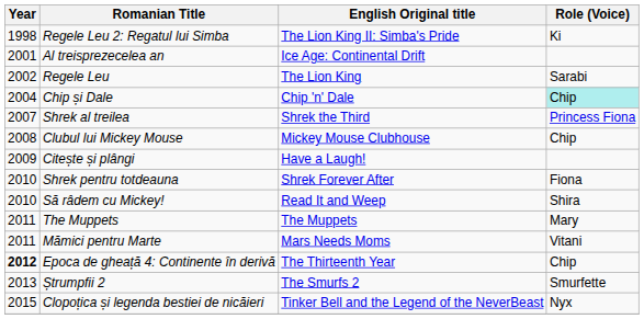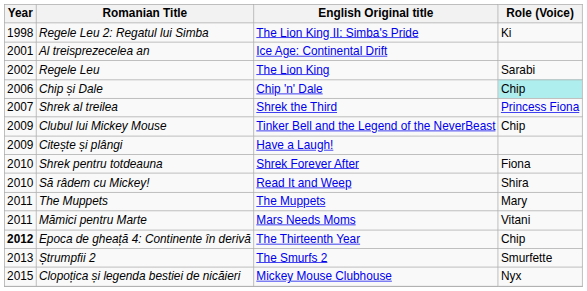 <table class="wikitable sortable">
 <tr>
 <th>Year</th>
 <th>Romanian Title</th>
 <th>English Original title</th>
 <th>Role (Voice)</th>
 </tr>
 <tr>
 <td>1998</td>
 <td><em>Regele Leu 2: Regatul lui Simba</em></td>
 <td><a href='#'>The Lion King II: Simba's Pride</a></td>
 <td>Ki</td>
 </tr>
 <tr>
 <td>2001</td>
 <td><em>Al treisprezecelea an</em></td>
 <td><a href='#'>Ice Age: Continental Drift</a></td>
 <td></td>
 </tr>
 <tr>
 <td>2002</td>
 <td><em>Regele Leu</em></td>
 <td><a href='#'>The Lion King</a></td>
 <td>Sarabi</td>
 </tr>
 <tr>
-<td>2004</td>
+<td>2006</td>
 <td><em>Chip și Dale</em></td>
 <td><a href='#'>Chip 'n' Dale</a></td>
 <td style="background: paleturquoise;">Chip</td>
 </tr>
 <tr>
 <td>2007</td>
 <td><em>Shrek al treilea</em></td>
 <td><a href='#'>Shrek the Third</a></td>
 <td><a href='#'>Princess Fiona</a></td>
 </tr>
 <tr>
-<td>2008</td>
+<td>2009</td>
 <td><em>Clubul lui Mickey Mouse</em></td>
-<td><a href='#'>Mickey Mouse Clubhouse</a></td>
+<td><a href='#'>Tinker Bell and the Legend of the NeverBeast</a></td>
 <td>Chip</td>
 </tr>
 <tr>
 <td>2009</td>
 <td><em>Citește și plângi</em></td>
 <td><a href='#'>Have a Laugh!</a></td>
 <td></td>
 </tr>
 <tr>
 <td>2010</td>
 <td><em>Shrek pentru totdeauna</em></td>
 <td><a href='#'>Shrek Forever After</a></td>
 <td>Fiona</td>
 </tr>
 <tr>
 <td>2010</td>
 <td><em>Să râdem cu Mickey!</em></td>
 <td><a href='#'>Read It and Weep</a></td>
 <td>Shira</td>
 </tr>
 <tr>
 <td>2011</td>
 <td><em>The Muppets</em></td>
 <td><a href='#'>The Muppets</a></td>
 <td>Mary</td>
 </tr>
 <tr>
 <td>2011</td>
 <td><em>Mămici pentru Marte</em></td>
 <td><a href='#'>Mars Needs Moms</a></td>
 <td>Vitani</td>
 </tr>
 <tr>
 <td><strong>2012</strong></td>
 <td><em>Epoca de gheață 4: Continente în derivă</em></td>
 <td><a href='#'>The Thirteenth Year</a></td>
 <td>Chip</td>
 </tr>
 <tr>
 <td>2013</td>
 <td><em>Ștrumpfii 2</em></td>
 <td><a href='#'>The Smurfs 2</a></td>
 <td>Smurfette</td>
 </tr>
 <tr>
 <td>2015</td>
 <td><em>Clopoțica și legenda bestiei de nicăieri</em></td>
-<td><a href='#'>Tinker Bell and the Legend of the NeverBeast</a></td>
+<td><a href='#'>Mickey Mouse Clubhouse</a></td>
 <td>Nyx</td>
 </tr>
 <tr>
 </tr>
 </table>
